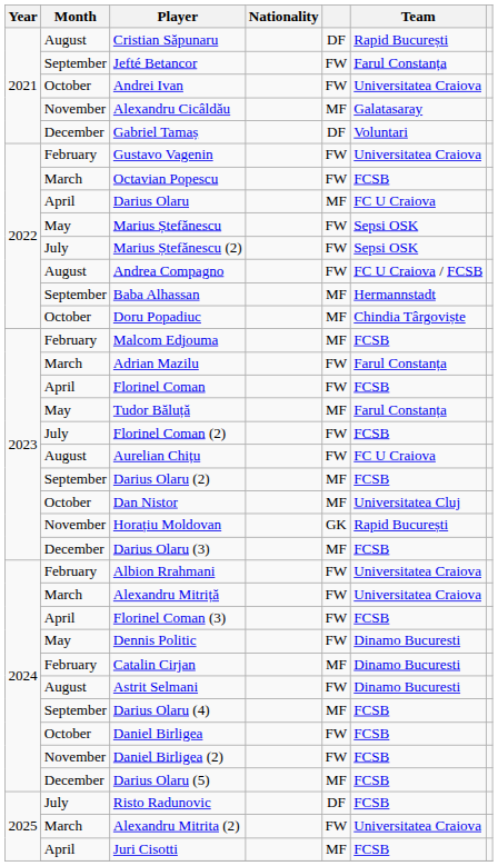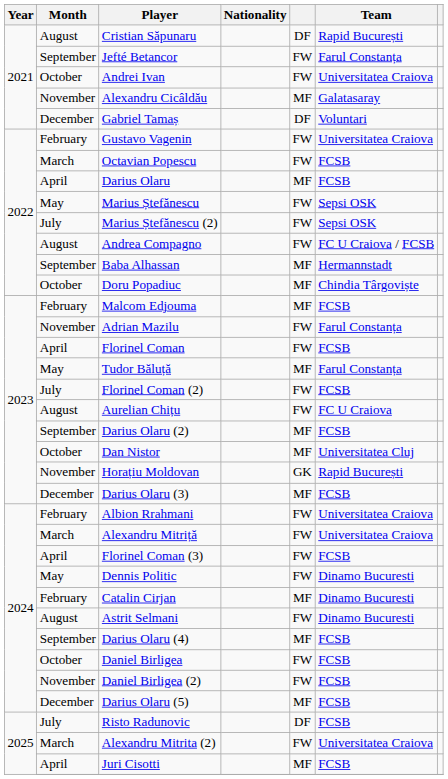 <table class="wikitable sortable plainrowheaders">
 <tr>
 <th>Year</th>
 <th>Month</th>
 <th>Player</th>
 <th scope=col>Nationality</th>
 <th scope=col></th>
 <th>Team</th>
 <th scope="col" class="unsortable"></th>
 </tr>
 <tr>
 <td rowspan="5">2021</td>
 <td>August</td>
 <td><a href='#'>Cristian Săpunaru</a></td>
 <td></td>
 <td align=center>DF</td>
 <td><a href='#'>Rapid București</a></td>
 <td></td>
 </tr>
 <tr>
 <td>September</td>
 <td><a href='#'>Jefté Betancor</a></td>
 <td></td>
 <td align=center>FW</td>
 <td><a href='#'>Farul Constanța</a></td>
 <td></td>
 </tr>
 <tr>
 <td>October</td>
 <td><a href='#'>Andrei Ivan</a></td>
 <td></td>
 <td align=center>FW</td>
 <td><a href='#'>Universitatea Craiova</a></td>
 <td></td>
 </tr>
 <tr>
 <td>November</td>
 <td><a href='#'>Alexandru Cicâldău</a></td>
 <td></td>
 <td align=center>MF</td>
 <td> <a href='#'>Galatasaray</a></td>
 <td></td>
 </tr>
 <tr>
 <td>December</td>
 <td><a href='#'>Gabriel Tamaș</a></td>
 <td></td>
 <td align=center>DF</td>
 <td><a href='#'>Voluntari</a></td>
 <td></td>
 </tr>
 <tr>
 <td rowspan="8">2022</td>
 <td>February</td>
 <td><a href='#'>Gustavo Vagenin</a></td>
 <td></td>
 <td align=center>FW</td>
 <td><a href='#'>Universitatea Craiova</a></td>
 <td></td>
 </tr>
 <tr>
 <td>March</td>
 <td><a href='#'>Octavian Popescu</a></td>
 <td></td>
 <td align=center>FW</td>
 <td><a href='#'>FCSB</a></td>
 <td></td>
 </tr>
 <tr>
 <td>April</td>
 <td><a href='#'>Darius Olaru</a></td>
 <td></td>
 <td align=center>MF</td>
-<td><a href='#'>FC U Craiova</a></td>
+<td><a href='#'>FCSB</a></td>
 <td></td>
 </tr>
 <tr>
 <td>May</td>
 <td><a href='#'>Marius Ștefănescu</a></td>
 <td></td>
 <td align=center>FW</td>
 <td><a href='#'>Sepsi OSK</a></td>
 <td></td>
 </tr>
 <tr>
 <td>July</td>
 <td><a href='#'>Marius Ștefănescu</a> (2)</td>
 <td></td>
 <td align=center>FW</td>
 <td><a href='#'>Sepsi OSK</a></td>
 <td></td>
 </tr>
 <tr>
 <td>August</td>
 <td><a href='#'>Andrea Compagno</a></td>
 <td></td>
 <td align=center>FW</td>
 <td><a href='#'>FC U Craiova</a> / <a href='#'>FCSB</a></td>
 <td></td>
 </tr>
 <tr>
 <td>September</td>
 <td><a href='#'>Baba Alhassan</a></td>
 <td></td>
 <td align=center>MF</td>
 <td><a href='#'>Hermannstadt</a></td>
 <td></td>
 </tr>
 <tr>
 <td>October</td>
 <td><a href='#'>Doru Popadiuc</a></td>
 <td></td>
 <td align=center>MF</td>
 <td><a href='#'>Chindia Târgoviște</a></td>
 <td></td>
 </tr>
 <tr>
 <td rowspan="10">2023</td>
 <td>February</td>
 <td><a href='#'>Malcom Edjouma</a></td>
 <td></td>
 <td align=center>MF</td>
 <td><a href='#'>FCSB</a></td>
 <td></td>
 </tr>
 <tr>
-<td>March</td>
+<td>November</td>
 <td><a href='#'>Adrian Mazilu</a></td>
 <td></td>
 <td align=center>FW</td>
 <td><a href='#'>Farul Constanța</a></td>
 <td></td>
 </tr>
 <tr>
 <td>April</td>
 <td><a href='#'>Florinel Coman</a></td>
 <td></td>
 <td align=center>FW</td>
 <td><a href='#'>FCSB</a></td>
 <td></td>
 </tr>
 <tr>
 <td>May</td>
 <td><a href='#'>Tudor Băluță</a></td>
 <td></td>
 <td align=center>MF</td>
 <td><a href='#'>Farul Constanța</a></td>
 <td></td>
 </tr>
 <tr>
 <td>July</td>
 <td><a href='#'>Florinel Coman</a> (2)</td>
 <td></td>
 <td align=center>FW</td>
 <td><a href='#'>FCSB</a></td>
 <td></td>
 </tr>
 <tr>
 <td>August</td>
 <td><a href='#'>Aurelian Chițu</a></td>
 <td></td>
 <td align=center>FW</td>
 <td><a href='#'>FC U Craiova</a></td>
 <td></td>
 </tr>
 <tr>
 <td>September</td>
 <td><a href='#'>Darius Olaru</a> (2)</td>
 <td></td>
 <td align=center>MF</td>
 <td><a href='#'>FCSB</a></td>
 <td></td>
 </tr>
 <tr>
 <td>October</td>
 <td><a href='#'>Dan Nistor</a></td>
 <td></td>
 <td align=center>MF</td>
 <td><a href='#'>Universitatea Cluj</a></td>
 <td></td>
 </tr>
 <tr>
 <td>November</td>
 <td><a href='#'>Horațiu Moldovan</a></td>
 <td></td>
 <td align=center>GK</td>
 <td><a href='#'>Rapid București</a></td>
 <td></td>
 </tr>
 <tr>
 <td>December</td>
 <td><a href='#'>Darius Olaru</a> (3)</td>
 <td></td>
 <td align=center>MF</td>
 <td><a href='#'>FCSB</a></td>
 <td></td>
 </tr>
 <tr>
 <td rowspan="10">2024</td>
 <td>February</td>
 <td><a href='#'>Albion Rrahmani</a></td>
 <td></td>
 <td align=center>FW</td>
 <td><a href='#'>Universitatea Craiova</a></td>
 <td></td>
 </tr>
 <tr>
 <td>March</td>
 <td><a href='#'>Alexandru Mitriță</a></td>
 <td></td>
 <td align=center>FW</td>
 <td><a href='#'>Universitatea Craiova</a></td>
 <td></td>
 </tr>
 <tr>
 <td>April</td>
 <td><a href='#'>Florinel Coman</a> (3)</td>
 <td></td>
 <td align=center>FW</td>
 <td><a href='#'>FCSB</a></td>
 <td></td>
 </tr>
 <tr>
 <td>May</td>
 <td><a href='#'>Dennis Politic</a></td>
 <td></td>
 <td align=center>FW</td>
 <td><a href='#'>Dinamo Bucuresti</a></td>
 <td></td>
 </tr>
 <tr>
 <td>February</td>
 <td><a href='#'>Catalin Cirjan</a></td>
 <td></td>
 <td align=center>MF</td>
 <td><a href='#'>Dinamo Bucuresti</a></td>
 <td></td>
 </tr>
 <tr>
 <td>August</td>
 <td><a href='#'>Astrit Selmani</a></td>
 <td></td>
 <td align=center>FW</td>
 <td><a href='#'>Dinamo Bucuresti</a></td>
 <td></td>
 </tr>
 <tr>
 <td>September</td>
 <td><a href='#'>Darius Olaru</a> (4)</td>
 <td></td>
 <td align=center>MF</td>
 <td><a href='#'>FCSB</a></td>
 <td></td>
 </tr>
 <tr>
 <td>October</td>
 <td><a href='#'>Daniel Birligea</a></td>
 <td></td>
 <td align=center>FW</td>
 <td><a href='#'>FCSB</a></td>
 <td></td>
 </tr>
 <tr>
 <td>November</td>
 <td><a href='#'>Daniel Birligea</a> (2)</td>
 <td></td>
 <td align=center>FW</td>
 <td><a href='#'>FCSB</a></td>
 <td></td>
 </tr>
 <tr>
 <td>December</td>
 <td><a href='#'>Darius Olaru</a> (5)</td>
 <td></td>
 <td align=center>MF</td>
 <td><a href='#'>FCSB</a></td>
 <td></td>
 </tr>
 <tr>
 <td rowspan="10">2025</td>
 <td>July</td>
 <td><a href='#'>Risto Radunovic</a></td>
 <td></td>
 <td align=center>DF</td>
 <td><a href='#'>FCSB</a></td>
 <td></td>
 </tr>
 <tr>
 <td>March</td>
 <td><a href='#'>Alexandru Mitrita</a> (2)</td>
 <td></td>
 <td align=center>FW</td>
 <td><a href='#'>Universitatea Craiova</a></td>
 <td></td>
 </tr>
 <tr>
 <td>April</td>
 <td><a href='#'>Juri Cisotti</a></td>
 <td></td>
 <td align=center>MF</td>
 <td><a href='#'>FCSB</a></td>
 <td></td>
 </tr>
 <tr>
 </tr>
 </table>
